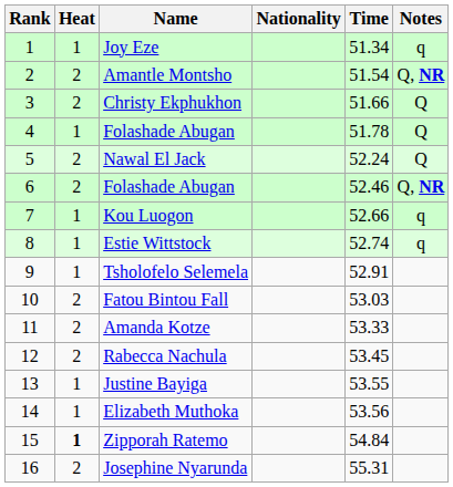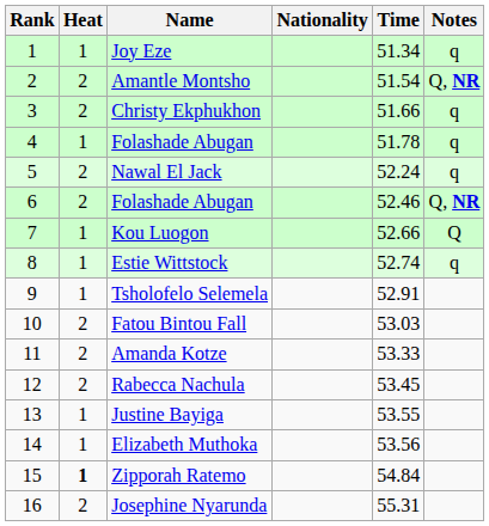 <table class="wikitable sortable" style="text-align:center">
 <tr>
 <th>Rank</th>
 <th>Heat</th>
 <th>Name</th>
 <th>Nationality</th>
 <th>Time</th>
 <th>Notes</th>
 </tr>
 <tr bgcolor=ccffcc>
 <td>1</td>
 <td>1</td>
 <td align=left><a href='#'>Joy Eze</a></td>
 <td align=left></td>
 <td>51.34</td>
 <td>q</td>
 </tr>
 <tr bgcolor=ccffcc>
 <td>2</td>
 <td>2</td>
 <td align=left><a href='#'>Amantle Montsho</a></td>
 <td align=left></td>
 <td>51.54</td>
 <td>Q, <strong><a href='#'>NR</a></strong></td>
 </tr>
 <tr bgcolor=ccffcc>
 <td>3</td>
 <td>2</td>
 <td align=left><a href='#'>Christy Ekphukhon</a></td>
 <td align=left></td>
 <td>51.66</td>
-<td>Q</td>
+<td>q</td>
 </tr>
 <tr bgcolor=ccffcc>
 <td>4</td>
 <td>1</td>
 <td align=left><a href='#'>Folashade Abugan</a></td>
 <td align=left></td>
 <td>51.78</td>
-<td>Q</td>
+<td>q</td>
 </tr>
 <tr bgcolor=ddffdd>
 <td>5</td>
 <td>2</td>
 <td align=left><a href='#'>Nawal El Jack</a></td>
 <td align=left></td>
 <td>52.24</td>
-<td>Q</td>
+<td>q</td>
 </tr>
 <tr bgcolor=ccffcc>
 <td>6</td>
 <td>2</td>
 <td align=left><a href='#'>Folashade Abugan</a></td>
 <td align=left></td>
 <td>52.46</td>
 <td>Q, <strong><a href='#'>NR</a></strong></td>
 </tr>
 <tr bgcolor=ccffcc>
 <td>7</td>
 <td>1</td>
 <td align=left><a href='#'>Kou Luogon</a></td>
 <td align=left></td>
 <td>52.66</td>
-<td>q</td>
+<td>Q</td>
 </tr>
 <tr bgcolor=ddffdd>
 <td>8</td>
 <td>1</td>
 <td align=left><a href='#'>Estie Wittstock</a></td>
 <td align=left></td>
 <td>52.74</td>
 <td>q</td>
 </tr>
 <tr>
 <td>9</td>
 <td>1</td>
 <td align=left><a href='#'>Tsholofelo Selemela</a></td>
 <td align=left></td>
 <td>52.91</td>
 <td></td>
 </tr>
 <tr>
 <td>10</td>
 <td>2</td>
 <td align=left><a href='#'>Fatou Bintou Fall</a></td>
 <td align=left></td>
 <td>53.03</td>
 <td></td>
 </tr>
 <tr>
 <td>11</td>
 <td>2</td>
 <td align=left><a href='#'>Amanda Kotze</a></td>
 <td align=left></td>
 <td>53.33</td>
 <td></td>
 </tr>
 <tr>
 <td>12</td>
 <td>2</td>
 <td align=left><a href='#'>Rabecca Nachula</a></td>
 <td align=left></td>
 <td>53.45</td>
 <td></td>
 </tr>
 <tr>
 <td>13</td>
 <td>1</td>
 <td align=left><a href='#'>Justine Bayiga</a></td>
 <td align=left></td>
 <td>53.55</td>
 <td></td>
 </tr>
 <tr>
 <td>14</td>
 <td>1</td>
 <td align=left><a href='#'>Elizabeth Muthoka</a></td>
 <td align=left></td>
 <td>53.56</td>
 <td></td>
 </tr>
 <tr>
 <td>15</td>
 <td><strong>1</strong></td>
 <td align=left><a href='#'>Zipporah Ratemo</a></td>
 <td align=left></td>
 <td>54.84</td>
 <td></td>
 </tr>
 <tr>
 <td>16</td>
 <td>2</td>
 <td align=left><a href='#'>Josephine Nyarunda</a></td>
 <td align=left></td>
 <td>55.31</td>
 <td></td>
 </tr>
 </table>
